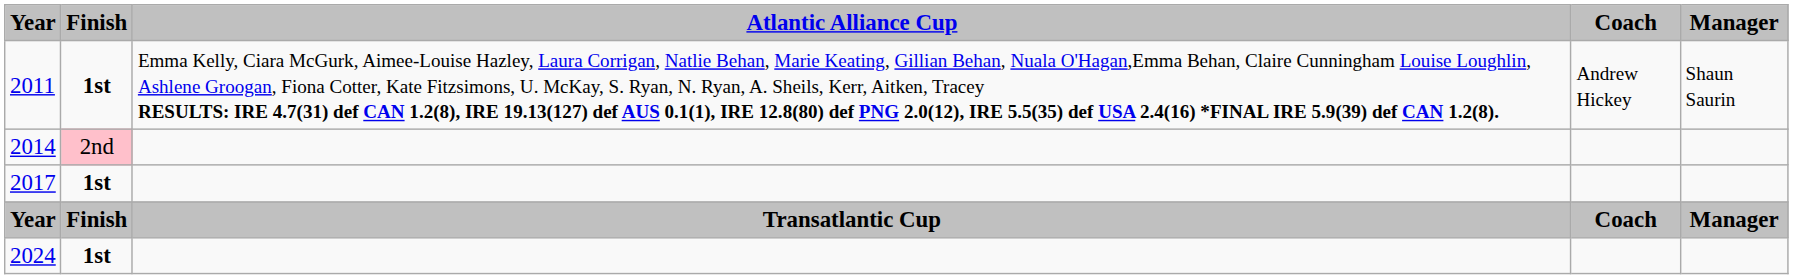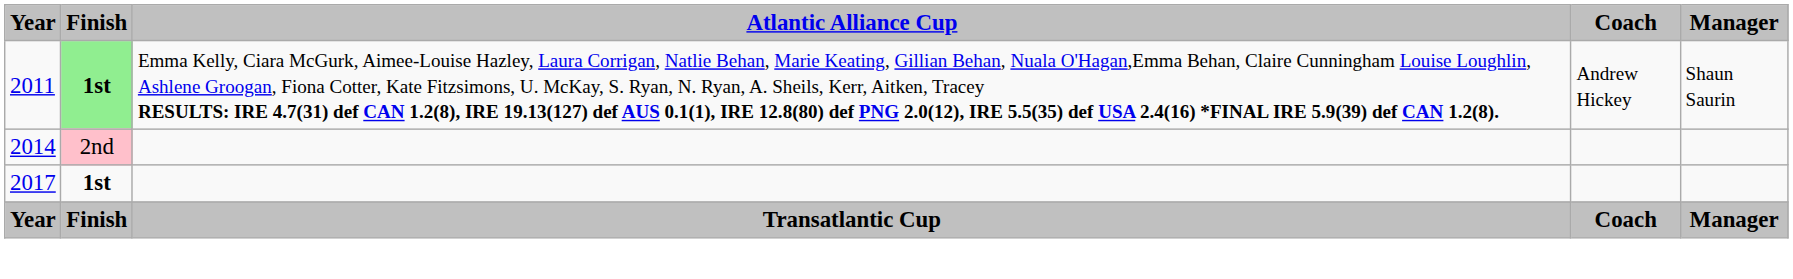 <table class="wikitable">
 <tr>
 <th style="background:silver;">Year</th>
 <th style="background:silver;">Finish</th>
 <th style="background:silver;"><a href='#'>Atlantic Alliance Cup</a></th>
 <th style="background:silver;">Coach</th>
 <th style="background:silver;">Manager</th>
 </tr>
 <tr>
 <td><a href='#'>2011</a></td>
-<td align=center><strong>1st</strong></td>
+<td align=center style="background: lightgreen;"><strong>1st</strong></td>
 <td><small>Emma Kelly, Ciara McGurk, Aimee-Louise Hazley, <a href='#'>Laura Corrigan</a>, <a href='#'>Natlie Behan</a>, <a href='#'>Marie Keating</a>, <a href='#'>Gillian Behan</a>, <a href='#'>Nuala O'Hagan</a>,Emma Behan, Claire Cunningham <a href='#'>Louise Loughlin</a>, <a href='#'>Ashlene Groogan</a>, Fiona Cotter, Kate Fitzsimons, U. McKay, S. Ryan, N. Ryan, A. Sheils, Kerr, Aitken, Tracey <br> <strong>RESULTS: IRE 4.7(31) def <a href='#'>CAN</a> 1.2(8), IRE 19.13(127) def <a href='#'>AUS</a> 0.1(1), IRE 12.8(80) def <a href='#'>PNG</a> 2.0(12), IRE 5.5(35) def <a href='#'>USA</a> 2.4(16) *FINAL IRE 5.9(39) def <a href='#'>CAN</a> 1.2(8).</strong></small></td>
 <td><small>Andrew Hickey</small></td>
 <td><small>Shaun Saurin</small></td>
 </tr>
 <tr>
 <td><a href='#'>2014</a></td>
 <td align=center style="background: pink;">2nd</td>
 <td></td>
 <td></td>
 <td></td>
 </tr>
 <tr>
 <td><a href='#'>2017</a></td>
 <td align=center><strong>1st</strong></td>
 <td></td>
 <td></td>
 <td></td>
 </tr>
 <tr>
 <th style="background:silver;">Year</th>
 <th style="background:silver;">Finish</th>
 <th style="background:silver;">Transatlantic Cup</th>
 <th style="background:silver;">Coach</th>
 <th style="background:silver;">Manager</th>
 </tr>
-<tr>
-<td><a href='#'>2024</a></td>
-<td align=center><strong>1st</strong></td>
-<td></td>
-<td></td>
-<td></td>
-</tr>
 </table>
